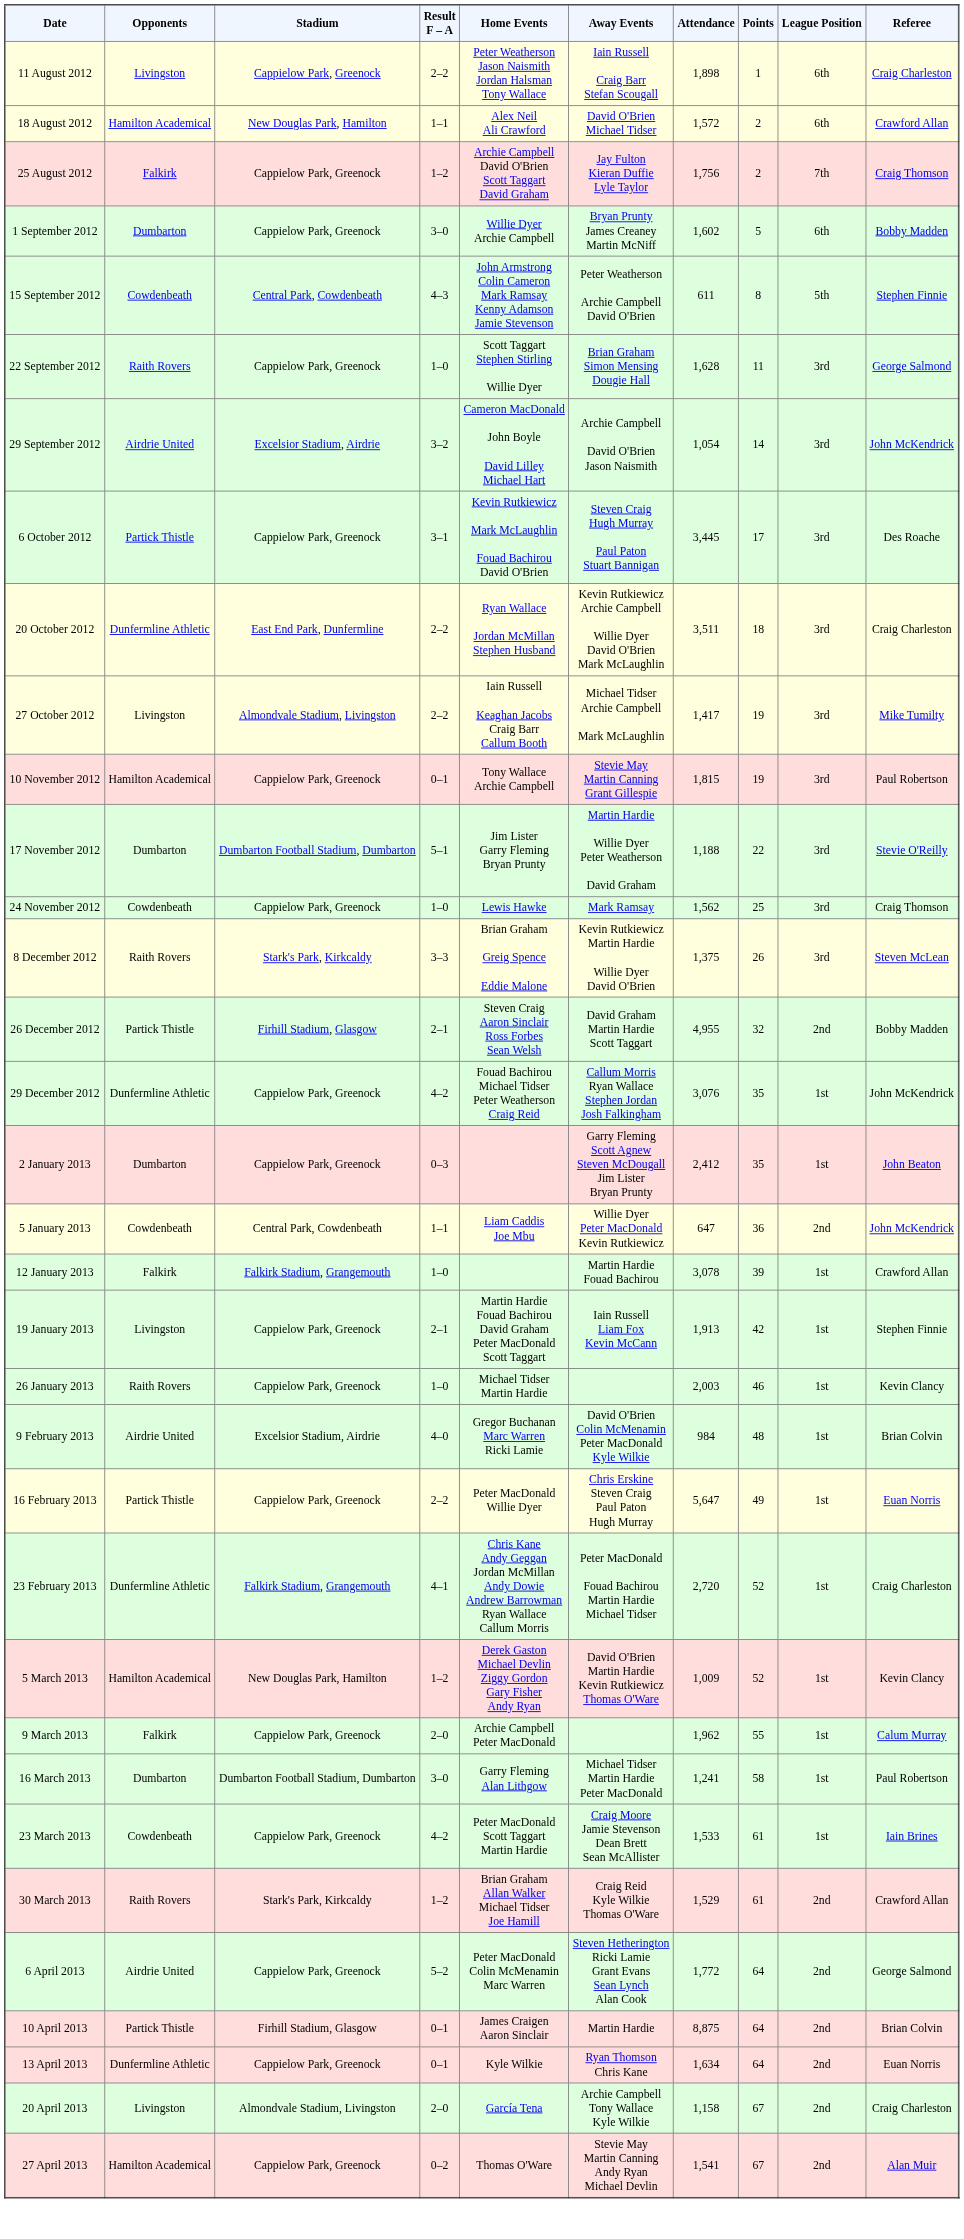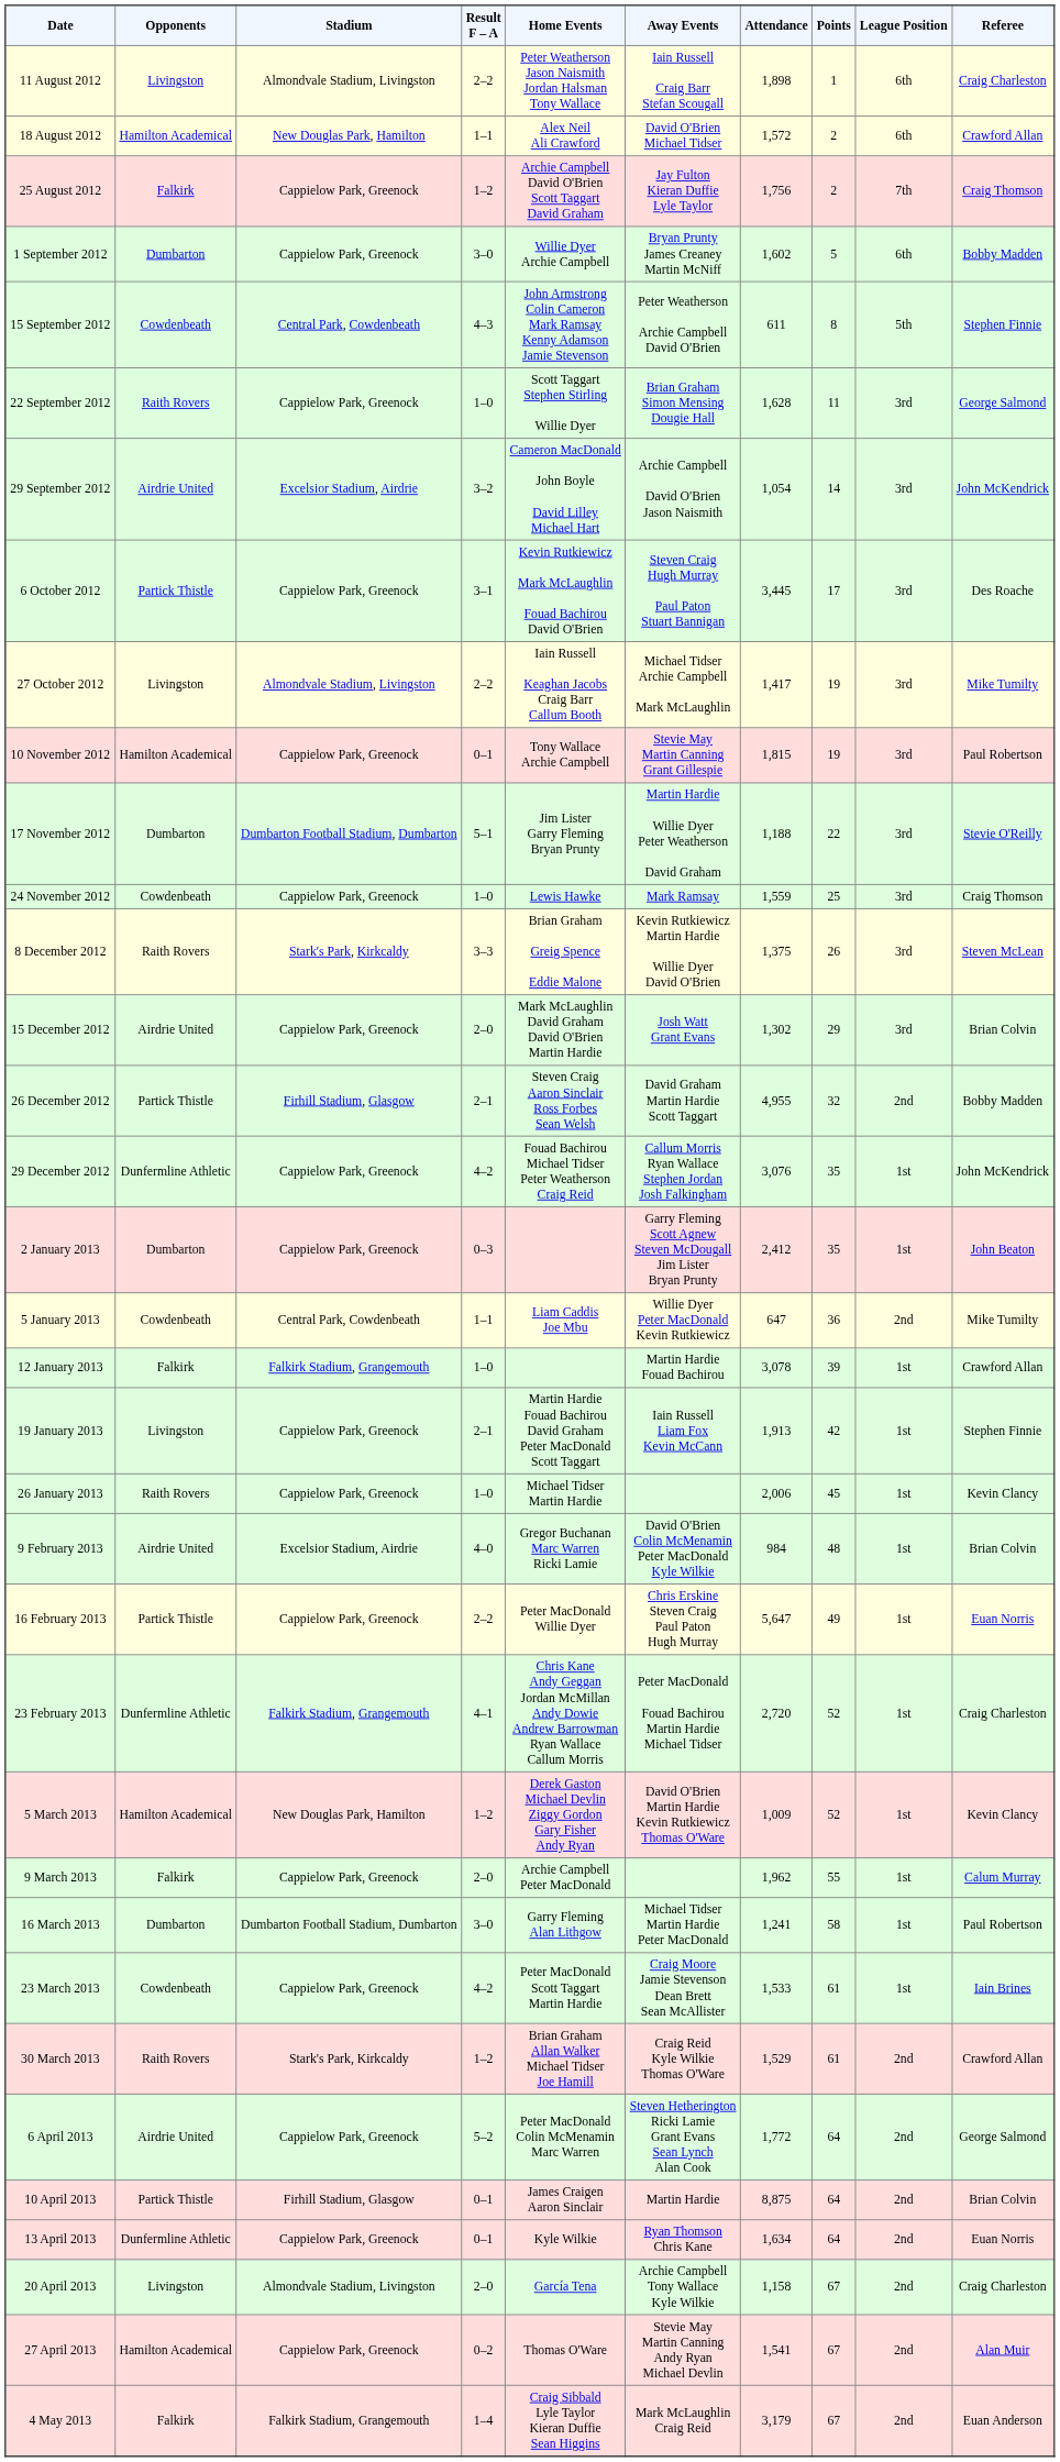 <table border="2" cellpadding="4" style="border-collapse:collapse; text-align:center; font-size:smaller;">
 <tr style="background:#f0f6ff;">
 <th>Date</th>
 <th>Opponents</th>
 <th>Stadium</th>
 <th>Result <br> F – A</th>
 <th>Home Events</th>
 <th>Away Events</th>
 <th>Attendance</th>
 <th>Points</th>
 <th>League Position</th>
 <th>Referee</th>
 </tr>
 <tr style="background:#ffd;">
 <td>11 August 2012</td>
 <td><a href='#'>Livingston</a></td>
-<td><a href='#'>Cappielow Park</a>, <a href='#'>Greenock</a></td>
+<td>Almondvale Stadium, Livingston</td>
 <td>2–2</td>
 <td><a href='#'>Peter Weatherson</a>  <br> <a href='#'>Jason Naismith</a>  <br> <a href='#'>Jordan Halsman</a>  <br> <a href='#'>Tony Wallace</a> </td>
 <td><a href='#'>Iain Russell</a> <br>   <br> <a href='#'>Craig Barr</a>  <br> <a href='#'>Stefan Scougall</a> </td>
 <td>1,898</td>
 <td>1</td>
 <td>6th</td>
 <td><a href='#'>Craig Charleston</a></td>
 </tr>
 <tr style="background:#ffd;">
 <td>18 August 2012</td>
 <td><a href='#'>Hamilton Academical</a></td>
 <td><a href='#'>New Douglas Park</a>, <a href='#'>Hamilton</a></td>
 <td>1–1</td>
 <td><a href='#'>Alex Neil</a>   <br> <a href='#'>Ali Crawford</a> </td>
 <td><a href='#'>David O'Brien</a>  <br> <a href='#'>Michael Tidser</a> </td>
 <td>1,572</td>
 <td>2</td>
 <td>6th </td>
 <td><a href='#'>Crawford Allan</a></td>
 </tr>
 <tr style="background:#fdd;">
 <td>25 August 2012</td>
 <td><a href='#'>Falkirk</a></td>
 <td>Cappielow Park, Greenock</td>
 <td>1–2</td>
 <td><a href='#'>Archie Campbell</a>  <br> David O'Brien  <br> <a href='#'>Scott Taggart</a>  <br> <a href='#'>David Graham</a> </td>
 <td><a href='#'>Jay Fulton</a>  <br> <a href='#'>Kieran Duffie</a>  <br> <a href='#'>Lyle Taylor</a> </td>
 <td>1,756</td>
 <td>2</td>
 <td>7th </td>
 <td><a href='#'>Craig Thomson</a></td>
 </tr>
 <tr style="background:#dfd;">
 <td>1 September 2012</td>
 <td><a href='#'>Dumbarton</a></td>
 <td>Cappielow Park, Greenock</td>
 <td>3–0</td>
 <td><a href='#'>Willie Dyer</a>  <br> Archie Campbell <br>  </td>
 <td><a href='#'>Bryan Prunty</a>  <br> James Creaney  <br> Martin McNiff </td>
 <td>1,602</td>
 <td>5</td>
 <td>6th </td>
 <td><a href='#'>Bobby Madden</a></td>
 </tr>
 <tr style="background:#dfd;">
 <td>15 September 2012</td>
 <td><a href='#'>Cowdenbeath</a></td>
 <td><a href='#'>Central Park</a>, <a href='#'>Cowdenbeath</a></td>
 <td>4–3</td>
 <td><a href='#'>John Armstrong</a>  <br> <a href='#'>Colin Cameron</a>  <br> <a href='#'>Mark Ramsay</a>  <br> <a href='#'>Kenny Adamson</a>  <br> <a href='#'>Jamie Stevenson</a> <br> </td>
 <td>Peter Weatherson <br>  <br> Archie Campbell  <br> David O'Brien </td>
 <td>611</td>
 <td>8</td>
 <td>5th </td>
 <td><a href='#'>Stephen Finnie</a></td>
 </tr>
 <tr style="background:#dfd;">
 <td>22 September 2012</td>
 <td><a href='#'>Raith Rovers</a></td>
 <td>Cappielow Park, Greenock</td>
 <td>1–0</td>
 <td>Scott Taggart  <br> <a href='#'>Stephen Stirling</a> <br>   <br> Willie Dyer </td>
 <td><a href='#'>Brian Graham</a>  <br> <a href='#'>Simon Mensing</a>  <br> <a href='#'>Dougie Hall</a> </td>
 <td>1,628</td>
 <td>11</td>
 <td>3rd </td>
 <td><a href='#'>George Salmond</a></td>
 </tr>
 <tr style="background:#dfd;">
 <td>29 September 2012</td>
 <td><a href='#'>Airdrie United</a></td>
 <td><a href='#'>Excelsior Stadium</a>, <a href='#'>Airdrie</a></td>
 <td>3–2</td>
 <td><a href='#'>Cameron MacDonald</a> <br>  <br> John Boyle <br>   <br> <a href='#'>David Lilley</a>  <br> <a href='#'>Michael Hart</a> </td>
 <td>Archie Campbell <br>  <br> David O'Brien  <br> Jason Naismith </td>
 <td>1,054</td>
 <td>14</td>
 <td>3rd </td>
 <td><a href='#'>John McKendrick</a></td>
 </tr>
 <tr style="background:#dfd;">
 <td>6 October 2012</td>
 <td><a href='#'>Partick Thistle</a></td>
 <td>Cappielow Park, Greenock</td>
 <td>3–1</td>
 <td><a href='#'>Kevin Rutkiewicz</a> <br>   <br> <a href='#'>Mark McLaughlin</a> <br>  <br> <a href='#'>Fouad Bachirou</a>  <br> David O'Brien </td>
 <td><a href='#'>Steven Craig</a>  <br> <a href='#'>Hugh Murray</a> <br>   <br> <a href='#'>Paul Paton</a>  <br> <a href='#'>Stuart Bannigan</a> </td>
 <td>3,445</td>
 <td>17</td>
 <td>3rd </td>
 <td>Des Roache</td>
 </tr>
 <tr style="background:#ffd;">
-<td>20 October 2012</td>
-<td><a href='#'>Dunfermline Athletic</a></td>
-<td><a href='#'>East End Park</a>, <a href='#'>Dunfermline</a></td>
-<td>2–2<br></td>
-<td><a href='#'>Ryan Wallace</a> <br>   <br> <a href='#'>Jordan McMillan</a>  <br> <a href='#'>Stephen Husband</a> <br> </td>
-<td>Kevin Rutkiewicz  <br> Archie Campbell <br>  <br> Willie Dyer  <br> David O'Brien  <br> Mark McLaughlin </td>
-<td>3,511</td>
-<td>18</td>
-<td>3rd </td>
-<td>Craig Charleston</td>
-</tr>
-<tr style="background:#ffd;">
 <td>27 October 2012</td>
 <td>Livingston</td>
 <td><a href='#'>Almondvale Stadium</a>, <a href='#'>Livingston</a></td>
 <td>2–2 <br></td>
 <td>Iain Russell <br>  <br> <a href='#'>Keaghan Jacobs</a>  <br> Craig Barr  <br> <a href='#'>Callum Booth</a> </td>
 <td>Michael Tidser  <br> Archie Campbell <br>  <br> Mark McLaughlin </td>
 <td>1,417</td>
 <td>19</td>
 <td>3rd </td>
 <td><a href='#'>Mike Tumilty</a></td>
 </tr>
 <tr style="background:#fdd;">
 <td>10 November 2012</td>
 <td>Hamilton Academical</td>
 <td>Cappielow Park, Greenock</td>
 <td>0–1<br></td>
 <td>Tony Wallace  <br> Archie Campbell </td>
 <td><a href='#'>Stevie May</a>  <br> <a href='#'>Martin Canning</a>  <br> <a href='#'>Grant Gillespie</a> </td>
 <td>1,815</td>
 <td>19</td>
 <td>3rd </td>
 <td>Paul Robertson</td>
 </tr>
 <tr style="background:#dfd;">
 <td>17 November 2012</td>
 <td>Dumbarton</td>
 <td><a href='#'>Dumbarton Football Stadium</a>, <a href='#'>Dumbarton</a></td>
 <td>5–1<br></td>
 <td>Jim Lister  <br> Garry Fleming  <br> Bryan Prunty </td>
 <td><a href='#'>Martin Hardie</a> <br>   <br> Willie Dyer  <br> Peter Weatherson <br>  <br> David Graham </td>
 <td>1,188</td>
 <td>22</td>
 <td>3rd </td>
 <td><a href='#'>Stevie O'Reilly</a></td>
 </tr>
 <tr style="background:#dfd;">
 <td>24 November 2012</td>
 <td>Cowdenbeath</td>
 <td>Cappielow Park, Greenock</td>
 <td>1–0<br></td>
 <td><a href='#'>Lewis Hawke</a> </td>
 <td><a href='#'>Mark Ramsay</a> </td>
-<td>1,562</td>
+<td>1,559</td>
 <td>25</td>
 <td>3rd </td>
 <td>Craig Thomson</td>
 </tr>
 <tr style="background:#ffd;">
 <td>8 December 2012</td>
 <td>Raith Rovers</td>
 <td><a href='#'>Stark's Park</a>, <a href='#'>Kirkcaldy</a></td>
 <td>3–3<br></td>
 <td>Brian Graham <br>   <br> <a href='#'>Greig Spence</a> <br>   <br> <a href='#'>Eddie Malone</a> </td>
 <td>Kevin Rutkiewicz  <br> Martin Hardie <br>    <br> Willie Dyer  <br> David O'Brien </td>
 <td>1,375</td>
 <td>26</td>
 <td>3rd </td>
 <td><a href='#'>Steven McLean</a></td>
+</tr>
+<tr style="background:#dfd;">
+<td>15 December 2012</td>
+<td>Airdrie United</td>
+<td>Cappielow Park, Greenock</td>
+<td>2–0</td>
+<td>Mark McLaughlin  <br> David Graham  <br> David O'Brien  <br> Martin Hardie </td>
+<td><a href='#'>Josh Watt</a>  <br> <a href='#'>Grant Evans</a> </td>
+<td>1,302</td>
+<td>29</td>
+<td>3rd </td>
+<td>Brian Colvin</td>
 </tr>
 <tr style="background:#dfd;">
 <td>26 December 2012</td>
 <td>Partick Thistle</td>
 <td><a href='#'>Firhill Stadium</a>, <a href='#'>Glasgow</a></td>
 <td>2–1</td>
 <td>Steven Craig   <br> <a href='#'>Aaron Sinclair</a>  <br> <a href='#'>Ross Forbes</a>   <br> <a href='#'>Sean Welsh</a> </td>
 <td>David Graham  <br> Martin Hardie   <br> Scott Taggart </td>
 <td>4,955</td>
 <td>32</td>
 <td>2nd </td>
 <td>Bobby Madden</td>
 </tr>
 <tr style="background:#dfd;">
 <td>29 December 2012</td>
 <td>Dunfermline Athletic</td>
 <td>Cappielow Park, Greenock</td>
 <td>4–2</td>
 <td>Fouad Bachirou  <br> Michael Tidser  <br> Peter Weatherson  <br> <a href='#'>Craig Reid</a> </td>
 <td><a href='#'>Callum Morris</a>  <br> Ryan Wallace   <br> <a href='#'>Stephen Jordan</a>  <br> <a href='#'>Josh Falkingham</a> </td>
 <td>3,076</td>
 <td>35</td>
 <td>1st </td>
 <td>John McKendrick</td>
 </tr>
 <tr style="background:#fdd;">
 <td>2 January 2013</td>
 <td>Dumbarton</td>
 <td>Cappielow Park, Greenock</td>
 <td>0–3</td>
 <td></td>
 <td>Garry Fleming  <br> <a href='#'>Scott Agnew</a>  <br> <a href='#'>Steven McDougall</a>  <br> Jim Lister  <br> Bryan Prunty </td>
 <td>2,412</td>
 <td>35</td>
 <td>1st </td>
 <td><a href='#'>John Beaton</a></td>
 </tr>
 <tr style="background:#ffd;">
 <td>5 January 2013</td>
 <td>Cowdenbeath</td>
 <td>Central Park, Cowdenbeath</td>
 <td>1–1</td>
 <td><a href='#'>Liam Caddis</a>  <br> <a href='#'>Joe Mbu</a> </td>
 <td>Willie Dyer  <br> <a href='#'>Peter MacDonald</a>  <br> Kevin Rutkiewicz </td>
 <td>647</td>
 <td>36</td>
 <td>2nd </td>
-<td><a href='#'>John McKendrick</a></td>
+<td>Mike Tumilty</td>
 </tr>
 <tr style="background:#dfd;">
 <td>12 January 2013</td>
 <td>Falkirk</td>
 <td><a href='#'>Falkirk Stadium</a>, <a href='#'>Grangemouth</a></td>
 <td>1–0</td>
 <td></td>
 <td>Martin Hardie  <br> Fouad Bachirou </td>
 <td>3,078</td>
 <td>39</td>
 <td>1st </td>
 <td>Crawford Allan</td>
 </tr>
 <tr style="background:#dfd;">
 <td>19 January 2013</td>
 <td>Livingston</td>
 <td>Cappielow Park, Greenock</td>
 <td>2–1</td>
 <td>Martin Hardie  <br> Fouad Bachirou  <br> David Graham  <br> Peter MacDonald  <br> Scott Taggart </td>
 <td>Iain Russell  <br> <a href='#'>Liam Fox</a>  <br> <a href='#'>Kevin McCann</a> </td>
 <td>1,913</td>
 <td>42</td>
 <td>1st </td>
 <td>Stephen Finnie</td>
 </tr>
 <tr style="background:#dfd;">
 <td>26 January 2013</td>
 <td>Raith Rovers</td>
 <td>Cappielow Park, Greenock</td>
 <td>1–0</td>
 <td>Michael Tidser  <br> Martin Hardie </td>
 <td></td>
-<td>2,003</td>
-<td>46</td>
+<td>2,006</td>
+<td>45</td>
 <td>1st </td>
 <td>Kevin Clancy</td>
 </tr>
 <tr style="background:#dfd;">
 <td>9 February 2013</td>
 <td>Airdrie United</td>
 <td>Excelsior Stadium, Airdrie</td>
 <td>4–0</td>
 <td>Gregor Buchanan  <br> <a href='#'>Marc Warren</a>   <br> Ricki Lamie </td>
 <td>David O'Brien  <br> <a href='#'>Colin McMenamin</a>  <br> Peter MacDonald  <br> <a href='#'>Kyle Wilkie</a> </td>
 <td>984</td>
 <td>48</td>
 <td>1st </td>
 <td>Brian Colvin</td>
 </tr>
 <tr style="background:#ffd;">
 <td>16 February 2013</td>
 <td>Partick Thistle</td>
 <td>Cappielow Park, Greenock</td>
 <td>2–2</td>
 <td>Peter MacDonald   <br> Willie Dyer </td>
 <td><a href='#'>Chris Erskine</a>  <br> Steven Craig  <br> Paul Paton  <br> Hugh Murray <br>  </td>
 <td>5,647</td>
 <td>49</td>
 <td>1st </td>
 <td><a href='#'>Euan Norris</a></td>
 </tr>
 <tr style="background:#dfd;">
 <td>23 February 2013</td>
 <td>Dunfermline Athletic</td>
 <td><a href='#'>Falkirk Stadium</a>, <a href='#'>Grangemouth</a></td>
 <td>4–1</td>
 <td><a href='#'>Chris Kane</a>  <br> <a href='#'>Andy Geggan</a>  <br> Jordan McMillan  <br> <a href='#'>Andy Dowie</a>  <br> <a href='#'>Andrew Barrowman</a>  <br> Ryan Wallace  <br> Callum Morris </td>
 <td>Peter MacDonald <br>   <br> Fouad Bachirou  <br> Martin Hardie  <br> Michael Tidser </td>
 <td>2,720</td>
 <td>52</td>
 <td>1st </td>
 <td>Craig Charleston</td>
 </tr>
 <tr style="background:#fdd;">
 <td>5 March 2013</td>
 <td>Hamilton Academical</td>
 <td>New Douglas Park, Hamilton</td>
 <td>1–2</td>
 <td><a href='#'>Derek Gaston</a>  <br> <a href='#'>Michael Devlin</a>  <br> <a href='#'>Ziggy Gordon</a>  <br> <a href='#'>Gary Fisher</a>  <br> <a href='#'>Andy Ryan</a> </td>
 <td>David O'Brien  <br> Martin Hardie  <br> Kevin Rutkiewicz  <br> <a href='#'>Thomas O'Ware</a> </td>
 <td>1,009</td>
 <td>52</td>
 <td>1st </td>
 <td>Kevin Clancy</td>
 </tr>
 <tr style="background:#dfd;">
 <td>9 March 2013</td>
 <td>Falkirk</td>
 <td>Cappielow Park, Greenock</td>
 <td>2–0</td>
 <td>Archie Campbell  <br> Peter MacDonald </td>
 <td></td>
 <td>1,962</td>
 <td>55</td>
 <td>1st </td>
 <td><a href='#'>Calum Murray</a></td>
 </tr>
 <tr style="background:#dfd;">
 <td>16 March 2013</td>
 <td>Dumbarton</td>
 <td>Dumbarton Football Stadium, Dumbarton</td>
 <td>3–0</td>
 <td>Garry Fleming  <br> <a href='#'>Alan Lithgow</a> </td>
 <td>Michael Tidser   <br> Martin Hardie  <br> Peter MacDonald </td>
 <td>1,241</td>
 <td>58</td>
 <td>1st </td>
 <td>Paul Robertson</td>
 </tr>
 <tr style="background:#dfd;">
 <td>23 March 2013</td>
 <td>Cowdenbeath</td>
 <td>Cappielow Park, Greenock</td>
 <td>4–2</td>
 <td>Peter MacDonald   <br> Scott Taggart  <br> Martin Hardie  </td>
 <td><a href='#'>Craig Moore</a>  <br> Jamie Stevenson  <br> Dean Brett  <br> Sean McAllister </td>
 <td>1,533</td>
 <td>61</td>
 <td>1st </td>
 <td><a href='#'>Iain Brines</a></td>
 </tr>
 <tr style="background:#fdd;">
 <td>30 March 2013</td>
 <td>Raith Rovers</td>
 <td>Stark's Park, Kirkcaldy</td>
 <td>1–2</td>
 <td>Brian Graham  <br> <a href='#'>Allan Walker</a>  <br> Michael Tidser  <br> <a href='#'>Joe Hamill</a> </td>
 <td>Craig Reid  <br> Kyle Wilkie  <br> Thomas O'Ware </td>
 <td>1,529</td>
 <td>61</td>
 <td>2nd </td>
 <td>Crawford Allan</td>
 </tr>
 <tr style="background:#dfd;">
 <td>6 April 2013</td>
 <td>Airdrie United</td>
 <td>Cappielow Park, Greenock</td>
 <td>5–2</td>
 <td>Peter MacDonald  <br> Colin McMenamin  <br> Marc Warren </td>
 <td><a href='#'>Steven Hetherington</a>  <br> Ricki Lamie  <br> Grant Evans   <br> <a href='#'>Sean Lynch</a>  <br> Alan Cook </td>
 <td>1,772</td>
 <td>64</td>
 <td>2nd </td>
 <td>George Salmond</td>
 </tr>
 <tr style="background:#fdd;">
 <td>10 April 2013</td>
 <td>Partick Thistle</td>
 <td>Firhill Stadium, Glasgow</td>
 <td>0–1</td>
 <td>James Craigen  <br> Aaron Sinclair </td>
 <td>Martin Hardie </td>
 <td>8,875</td>
 <td>64</td>
 <td>2nd </td>
 <td>Brian Colvin</td>
 </tr>
 <tr style="background:#fdd;">
 <td>13 April 2013</td>
 <td>Dunfermline Athletic</td>
 <td>Cappielow Park, Greenock</td>
 <td>0–1</td>
 <td>Kyle Wilkie </td>
 <td><a href='#'>Ryan Thomson</a>  <br> Chris Kane </td>
 <td>1,634</td>
 <td>64</td>
 <td>2nd </td>
 <td>Euan Norris</td>
 </tr>
 <tr style="background:#dfd;">
 <td>20 April 2013</td>
 <td>Livingston</td>
 <td>Almondvale Stadium, Livingston</td>
 <td>2–0</td>
 <td><a href='#'>García Tena</a> </td>
 <td>Archie Campbell  <br> Tony Wallace  <br> Kyle Wilkie </td>
 <td>1,158</td>
 <td>67</td>
 <td>2nd </td>
 <td>Craig Charleston</td>
 </tr>
 <tr style="background:#fdd;">
 <td>27 April 2013</td>
 <td>Hamilton Academical</td>
 <td>Cappielow Park, Greenock</td>
 <td>0–2</td>
 <td>Thomas O'Ware </td>
 <td>Stevie May  <br> Martin Canning  <br> Andy Ryan  <br> Michael Devlin </td>
 <td>1,541</td>
 <td>67</td>
 <td>2nd </td>
 <td><a href='#'>Alan Muir</a></td>
 </tr>
+<tr style="background:#fdd;">
+<td>4 May 2013</td>
+<td>Falkirk</td>
+<td>Falkirk Stadium, Grangemouth</td>
+<td>1–4</td>
+<td><a href='#'>Craig Sibbald</a>  <br> Lyle Taylor  <br> Kieran Duffie  <br> <a href='#'>Sean Higgins</a> </td>
+<td>Mark McLaughlin  <br> Craig Reid </td>
+<td>3,179</td>
+<td>67</td>
+<td>2nd </td>
+<td>Euan Anderson</td>
+</tr>
 </table>
